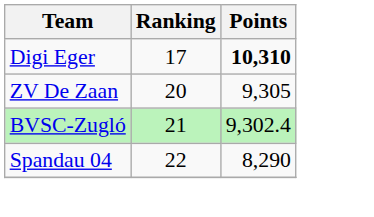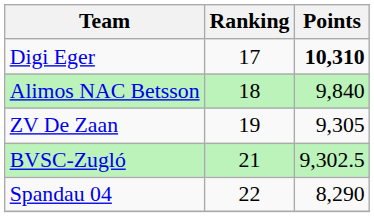 <table class="wikitable">
 <tr>
 <th>Team</th>
 <th>Ranking</th>
 <th>Points</th>
 </tr>
 <tr>
 <td> <a href='#'>Digi Eger</a></td>
 <td align=center>17</td>
 <td align=right><strong>10,310</strong></td>
 </tr>
+<tr bgcolor=#BBF3BB>
+<td> <a href='#'>Alimos NAC Betsson</a></td>
+<td align=center>18</td>
+<td align=right>9,840</td>
+</tr>
 <tr>
 <td> <a href='#'>ZV De Zaan</a></td>
-<td align=center>20</td>
+<td align=center>19</td>
 <td align=right>9,305</td>
 </tr>
 <tr bgcolor=#BBF3BB>
 <td> <a href='#'>BVSC-Zugló</a></td>
 <td align=center>21</td>
-<td align=right>9,302.4</td>
+<td align=right>9,302.5</td>
 </tr>
 <tr>
 <td> <a href='#'>Spandau 04</a></td>
 <td align=center>22</td>
 <td align=right>8,290</td>
 </tr>
 <tr>
 </tr>
 </table>
